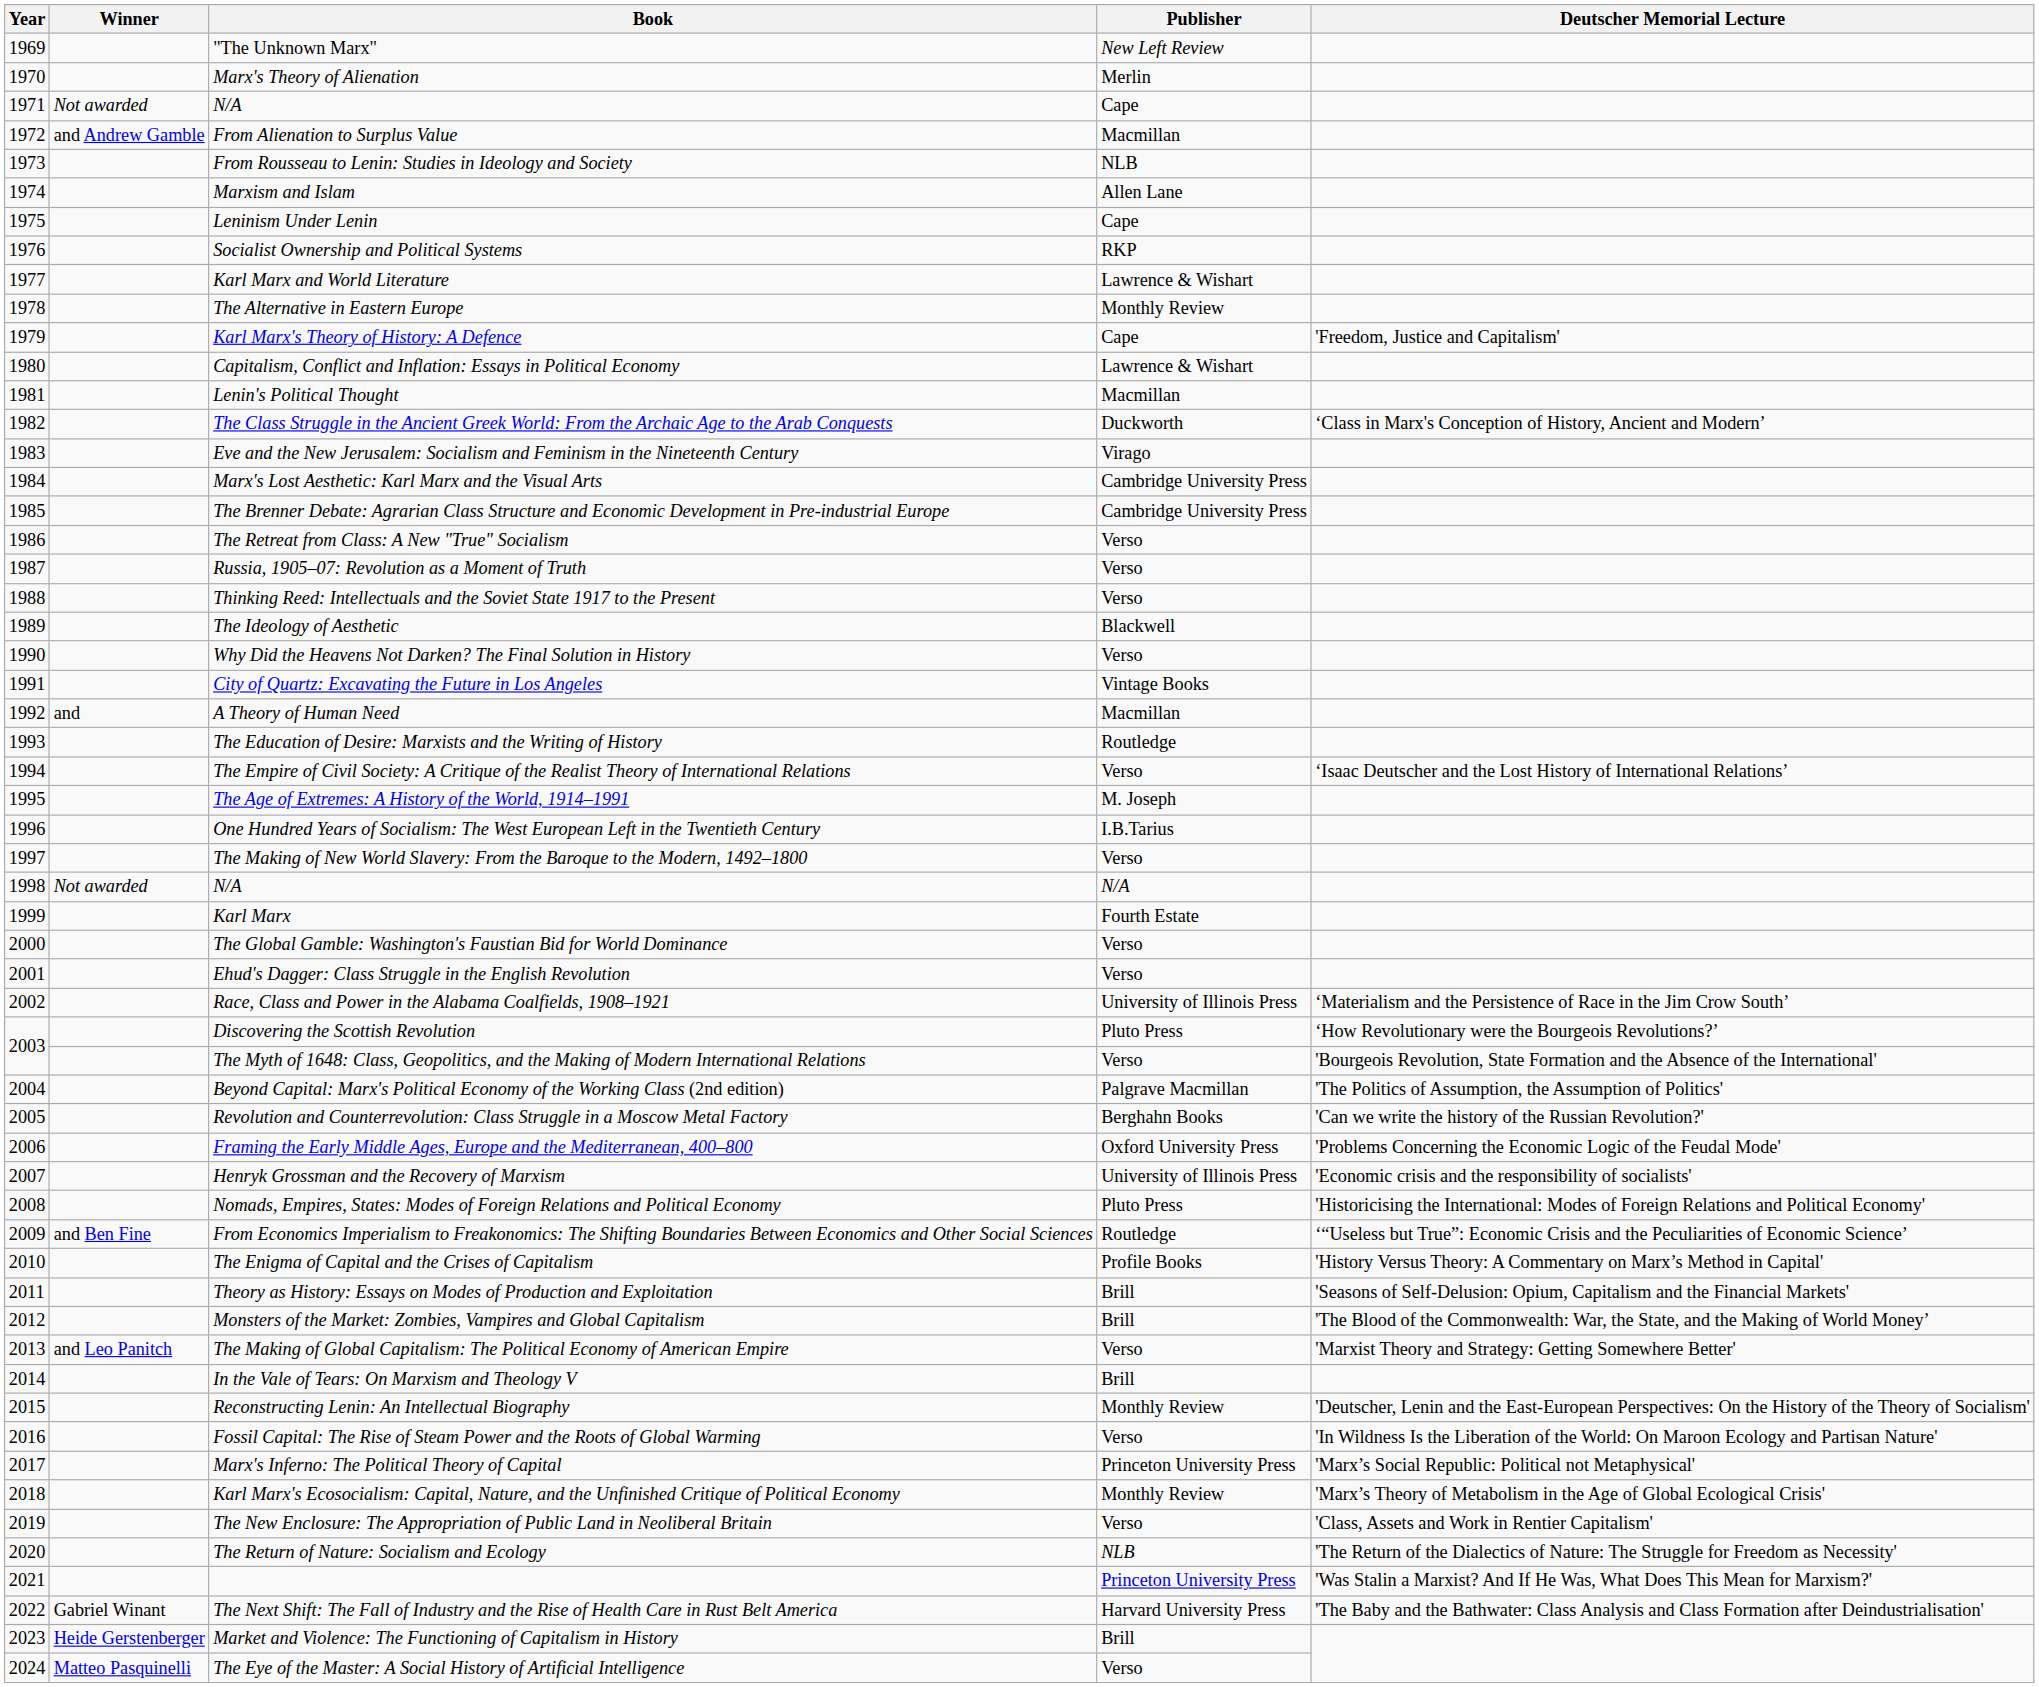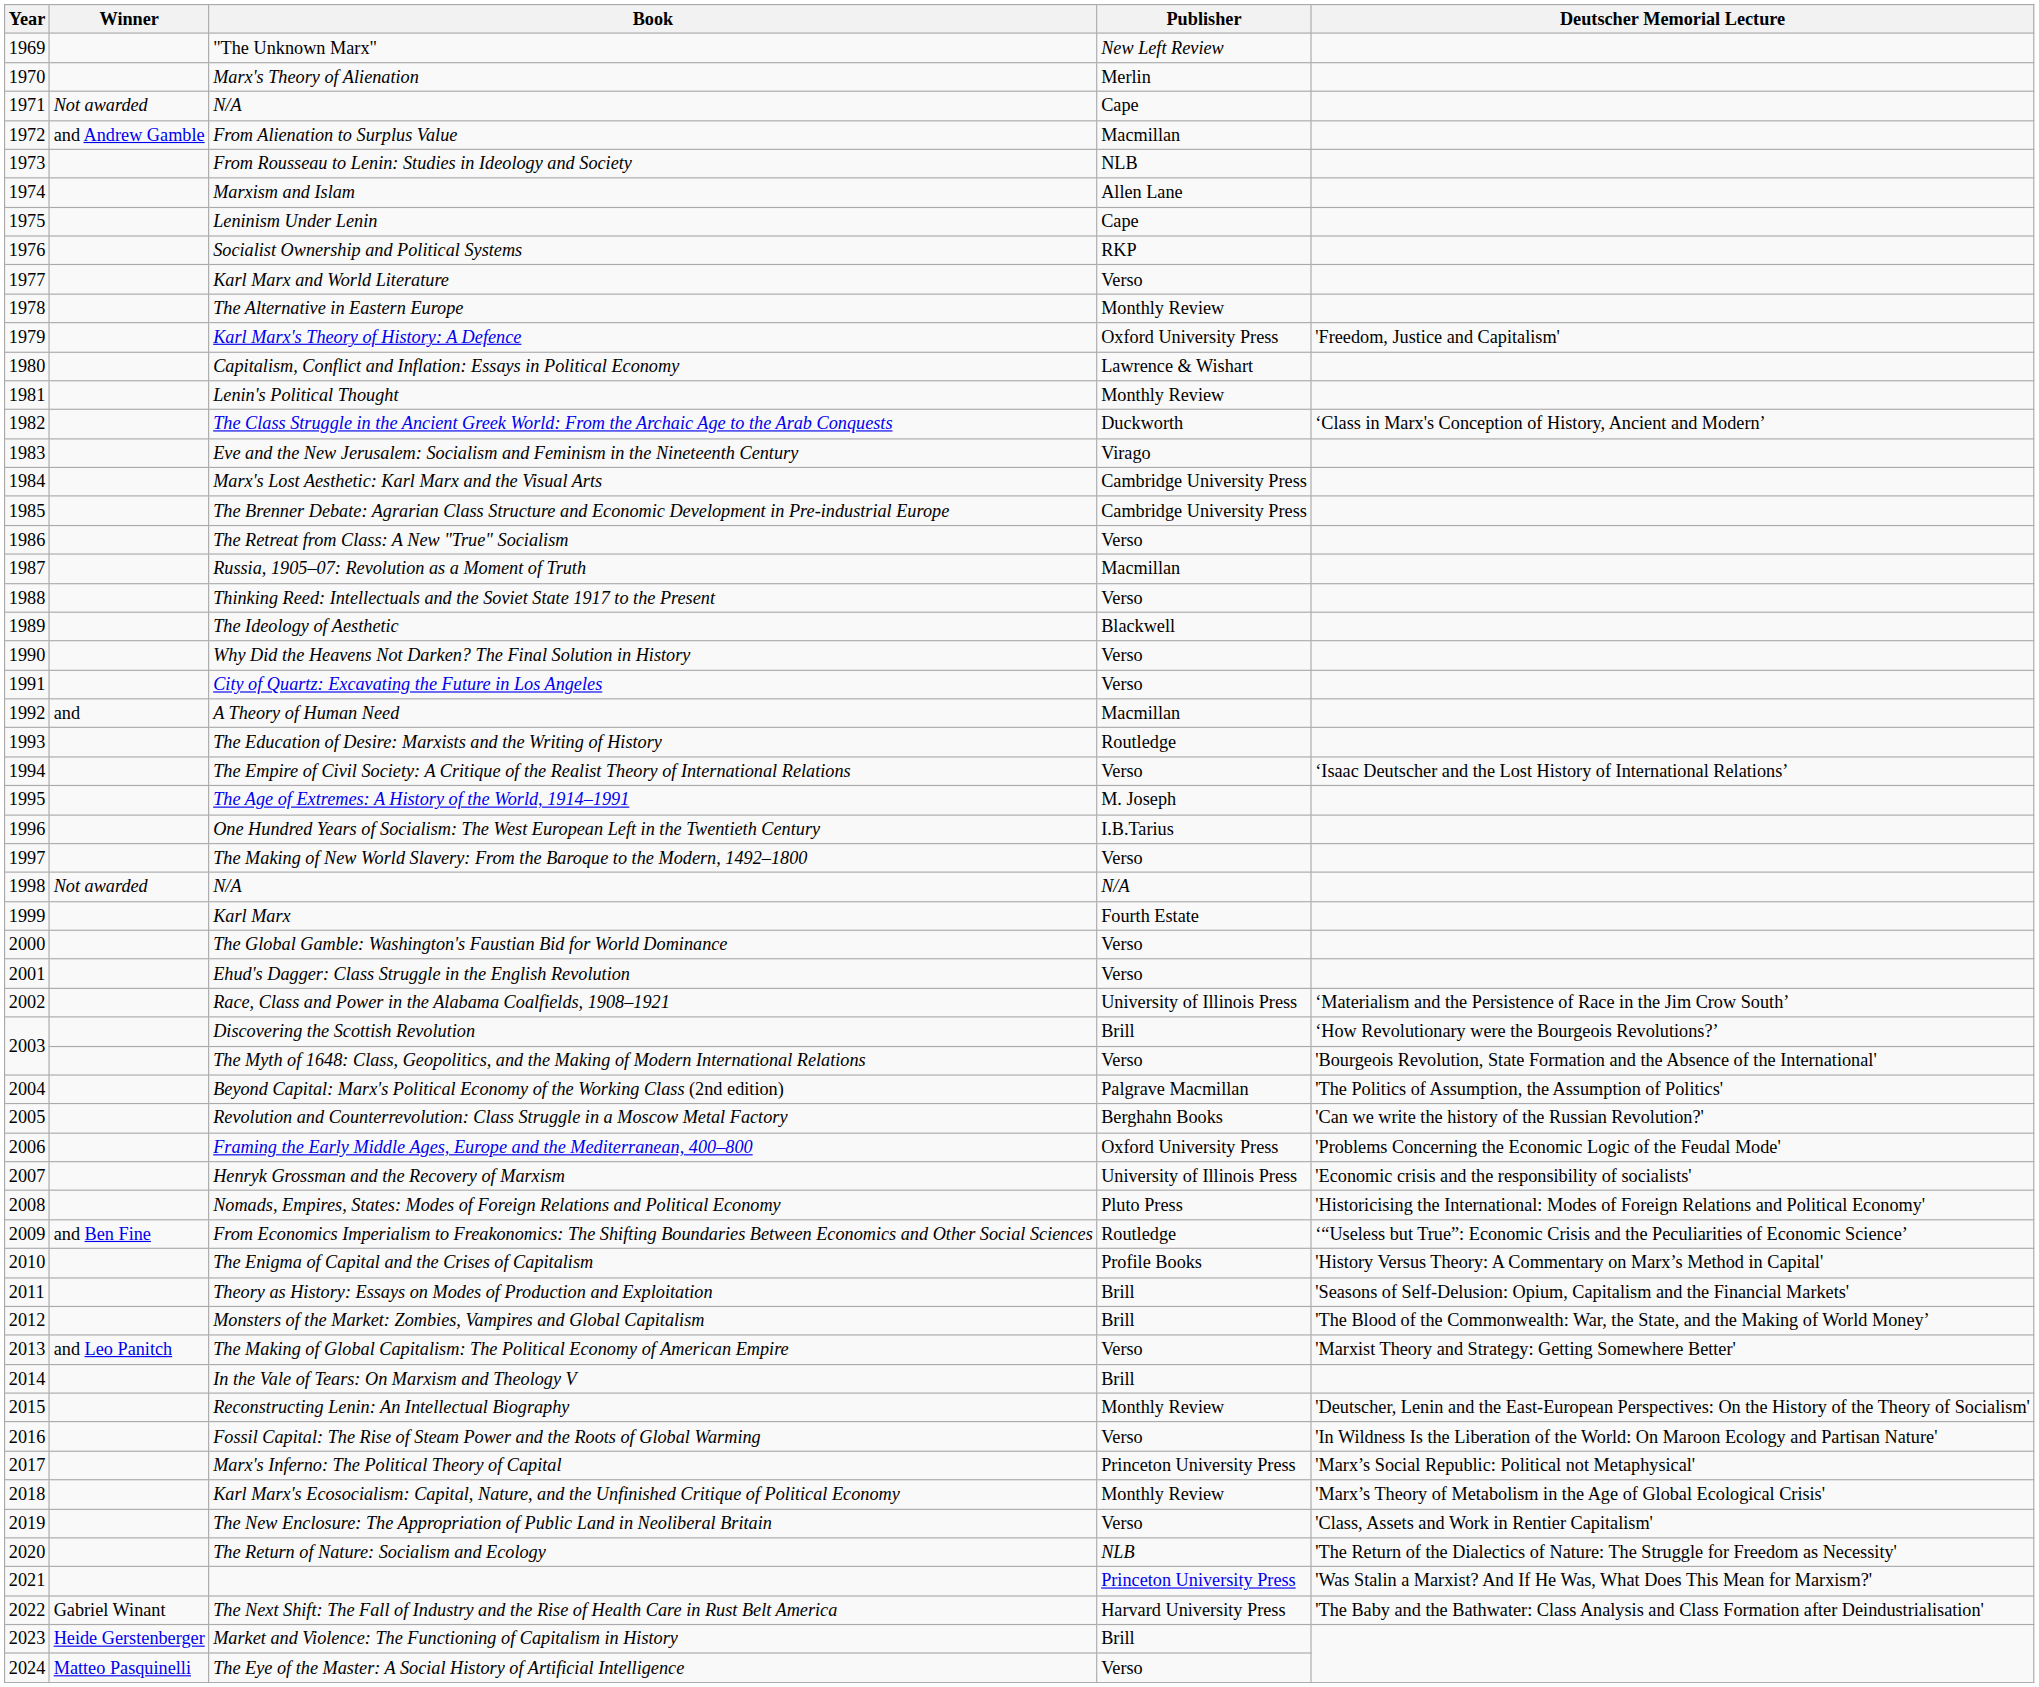 <table class="wikitable sortable">
 <tr>
 <th>Year</th>
 <th>Winner</th>
 <th>Book</th>
 <th>Publisher</th>
 <th>Deutscher Memorial Lecture</th>
 </tr>
 <tr>
 <td>1969</td>
 <td></td>
 <td data-sort-value="Unknown Marx, The">"The Unknown Marx"</td>
 <td><em>New Left Review</em></td>
 <td></td>
 </tr>
 <tr>
 <td>1970</td>
 <td></td>
 <td><em>Marx's Theory of Alienation</em></td>
 <td>Merlin</td>
 <td></td>
 </tr>
 <tr>
 <td>1971</td>
 <td data-sort-value="Zz"><em>Not awarded</em></td>
 <td data-sort-value="Zz"><em>N/A</em></td>
 <td>Cape</td>
 <td></td>
 </tr>
 <tr>
 <td>1972</td>
 <td> and <a href='#'>Andrew Gamble</a></td>
 <td><em>From Alienation to Surplus Value</em></td>
 <td>Macmillan</td>
 <td></td>
 </tr>
 <tr>
 <td>1973</td>
 <td></td>
 <td><em>From Rousseau to Lenin: Studies in Ideology and Society</em></td>
 <td>NLB</td>
 <td></td>
 </tr>
 <tr>
 <td>1974</td>
 <td></td>
 <td><em>Marxism and Islam</em></td>
 <td>Allen Lane</td>
 <td></td>
 </tr>
 <tr>
 <td>1975</td>
 <td></td>
 <td><em>Leninism Under Lenin</em></td>
 <td>Cape</td>
 <td></td>
 </tr>
 <tr>
 <td>1976</td>
 <td></td>
 <td><em>Socialist Ownership and Political Systems</em></td>
 <td>RKP</td>
 <td></td>
 </tr>
 <tr>
 <td>1977</td>
 <td></td>
 <td><em>Karl Marx and World Literature</em></td>
-<td>Lawrence & Wishart</td>
+<td>Verso</td>
 <td></td>
 </tr>
 <tr>
 <td>1978</td>
 <td></td>
 <td data-sort-value="Alternative in Eastern Europe, The"><em>The Alternative in Eastern Europe</em></td>
 <td>Monthly Review</td>
 <td></td>
 </tr>
 <tr>
 <td>1979</td>
 <td></td>
 <td><em><a href='#'>Karl Marx's Theory of History: A Defence</a></em></td>
-<td>Cape</td>
+<td>Oxford University Press</td>
 <td>'Freedom, Justice and Capitalism'</td>
 </tr>
 <tr>
 <td>1980</td>
 <td></td>
 <td><em>Capitalism, Conflict and Inflation: Essays in Political Economy</em></td>
 <td>Lawrence & Wishart</td>
 <td></td>
 </tr>
 <tr>
 <td>1981</td>
 <td></td>
 <td><em>Lenin's Political Thought</em></td>
-<td>Macmillan</td>
+<td>Monthly Review</td>
 <td></td>
 </tr>
 <tr>
 <td>1982</td>
 <td></td>
 <td data-sort-value="Class Struggle in the Ancient Greek World: From the Archaic Age to the Arab Conquests, The"><em><a href='#'>The Class Struggle in the Ancient Greek World: From the Archaic Age to the Arab Conquests</a></em></td>
 <td>Duckworth</td>
 <td>‘Class in Marx's Conception of History, Ancient and Modern’</td>
 </tr>
 <tr>
 <td>1983</td>
 <td></td>
 <td><em>Eve and the New Jerusalem: Socialism and Feminism in the Nineteenth Century</em></td>
 <td>Virago</td>
 <td></td>
 </tr>
 <tr>
 <td>1984</td>
 <td data-sort-value="Rose, Margaret A."></td>
 <td><em>Marx's Lost Aesthetic: Karl Marx and the Visual Arts</em></td>
 <td>Cambridge University Press</td>
 <td></td>
 </tr>
 <tr>
 <td>1985</td>
 <td></td>
 <td data-sort-value="Brenner Debate: Agrarian Class Structure and Economic Development in Pre-industrial Europe, The"><em>The Brenner Debate: Agrarian Class Structure and Economic Development in Pre-industrial Europe</em></td>
 <td>Cambridge University Press</td>
 <td></td>
 </tr>
 <tr>
 <td>1986</td>
 <td></td>
 <td data-sort-value="Retreat from Class: A New True Socialism, The"><em>The Retreat from Class: A New "True" Socialism</em></td>
 <td>Verso</td>
 <td></td>
 </tr>
 <tr>
 <td>1987</td>
 <td></td>
 <td><em>Russia, 1905–07: Revolution as a Moment of Truth</em></td>
-<td>Verso</td>
+<td>Macmillan</td>
 <td></td>
 </tr>
 <tr>
 <td>1988</td>
 <td></td>
 <td><em>Thinking Reed: Intellectuals and the Soviet State 1917 to the Present</em></td>
 <td>Verso</td>
 <td></td>
 </tr>
 <tr>
 <td>1989</td>
 <td></td>
 <td data-sort-value="Ideology of Aesthetic, The"><em>The Ideology of Aesthetic</em></td>
 <td>Blackwell</td>
 <td></td>
 </tr>
 <tr>
 <td>1990</td>
 <td></td>
 <td><em>Why Did the Heavens Not Darken? The Final Solution in History</em></td>
 <td>Verso</td>
 <td></td>
 </tr>
 <tr>
 <td>1991</td>
 <td></td>
 <td><em><a href='#'>City of Quartz: Excavating the Future in Los Angeles</a></em></td>
-<td>Vintage Books</td>
+<td>Verso</td>
 <td></td>
 </tr>
 <tr>
 <td>1992</td>
 <td> and </td>
 <td data-sort-value="Theory of Human Need, A"><em>A Theory of Human Need</em></td>
 <td>Macmillan</td>
 <td></td>
 </tr>
 <tr>
 <td>1993</td>
 <td></td>
 <td data-sort-value="Education of Desire: Marxists and the Writing of History, The"><em>The Education of Desire: Marxists and the Writing of History</em></td>
 <td>Routledge</td>
 <td></td>
 </tr>
 <tr>
 <td>1994</td>
 <td></td>
 <td data-sort-value="Empire of Civil Society: A Critique of the Realist Theory of International Relations, The"><em>The Empire of Civil Society: A Critique of the Realist Theory of International Relations</em></td>
 <td>Verso</td>
 <td>‘Isaac Deutscher and the Lost History of International Relations’</td>
 </tr>
 <tr>
 <td>1995</td>
 <td></td>
 <td data-sort-value="Age of Extremes: A History of the World, 1914–1991, The"><em><a href='#'>The Age of Extremes: A History of the World, 1914–1991</a></em></td>
 <td>M. Joseph</td>
 <td></td>
 </tr>
 <tr>
 <td>1996</td>
 <td></td>
 <td><em>One Hundred Years of Socialism: The West European Left in the Twentieth Century</em></td>
 <td>I.B.Tarius</td>
 <td></td>
 </tr>
 <tr>
 <td>1997</td>
 <td></td>
 <td data-sort-value="Making of New World Slavery: From the Baroque to the Modern, 1492–1800, The"><em>The Making of New World Slavery: From the Baroque to the Modern, 1492–1800</em></td>
 <td>Verso</td>
 <td></td>
 </tr>
 <tr>
 <td>1998</td>
 <td data-sort-value="Zz"><em>Not awarded</em></td>
 <td data-sort-value="Zz"><em>N/A</em></td>
 <td data-sort-value="Zz"><em>N/A</em></td>
 <td></td>
 </tr>
 <tr>
 <td>1999</td>
 <td></td>
 <td><em>Karl Marx</em></td>
 <td>Fourth Estate</td>
 <td></td>
 </tr>
 <tr>
 <td>2000</td>
 <td></td>
 <td data-sort-value="Global Gamble: Washington's Faustian Bid for World Dominance, The"><em>The Global Gamble: Washington's Faustian Bid for World Dominance</em></td>
 <td>Verso</td>
 <td></td>
 </tr>
 <tr>
 <td>2001</td>
 <td data-sort-value="Holstun, James"></td>
 <td><em>Ehud's Dagger: Class Struggle in the English Revolution</em></td>
 <td>Verso</td>
 <td></td>
 </tr>
 <tr>
 <td>2002</td>
 <td></td>
 <td><em>Race, Class and Power in the Alabama Coalfields, 1908–1921</em></td>
 <td>University of Illinois Press</td>
 <td>‘Materialism and the Persistence of Race in the Jim Crow South’</td>
 </tr>
 <tr>
 <td rowspan="2">2003</td>
 <td data-sort-value="Davidson, Neil"></td>
 <td><em>Discovering the Scottish Revolution</em></td>
-<td>Pluto Press</td>
+<td>Brill</td>
 <td>‘How Revolutionary were the Bourgeois Revolutions?’</td>
 </tr>
 <tr>
 <td></td>
 <td data-sort-value="Myth of 1648: Class, Geopolitics, and the Making of Modern International Relations, The"><em>The Myth of 1648: Class, Geopolitics, and the Making of Modern International Relations</em></td>
 <td>Verso</td>
 <td>'Bourgeois Revolution, State Formation and the Absence of the International'</td>
 </tr>
 <tr>
 <td>2004</td>
 <td data-sort-value="Lebowitz, Michael"></td>
 <td><em>Beyond Capital: Marx's Political Economy of the Working Class</em> (2nd edition)</td>
 <td>Palgrave Macmillan</td>
 <td>'The Politics of Assumption, the Assumption of Politics'</td>
 </tr>
 <tr>
 <td>2005</td>
 <td data-sort-value="Murphy, Kevin"></td>
 <td><em>Revolution and Counterrevolution: Class Struggle in a Moscow Metal Factory</em></td>
 <td>Berghahn Books</td>
 <td>'Can we write the history of the Russian Revolution?'</td>
 </tr>
 <tr>
 <td>2006</td>
 <td></td>
 <td><em><a href='#'>Framing the Early Middle Ages, Europe and the Mediterranean, 400–800</a></em></td>
 <td>Oxford University Press</td>
 <td>'Problems Concerning the Economic Logic of the Feudal Mode'</td>
 </tr>
 <tr>
 <td>2007</td>
 <td></td>
 <td><em>Henryk Grossman and the Recovery of Marxism</em></td>
 <td>University of Illinois Press</td>
 <td>'Economic crisis and the responsibility of socialists'</td>
 </tr>
 <tr>
 <td>2008</td>
 <td></td>
 <td><em>Nomads, Empires, States: Modes of Foreign Relations and Political Economy</em></td>
 <td>Pluto Press</td>
 <td>'Historicising the International: Modes of Foreign Relations and Political Economy'</td>
 </tr>
 <tr>
 <td>2009</td>
 <td> and <a href='#'>Ben Fine</a></td>
 <td><em>From Economics Imperialism to Freakonomics: The Shifting Boundaries Between Economics and Other Social Sciences</em></td>
 <td>Routledge</td>
 <td>‘“Useless but True”: Economic Crisis and the Peculiarities of Economic Science’</td>
 </tr>
 <tr>
 <td>2010</td>
 <td></td>
 <td data-sort-value="Enigma of Capital and the Crises of Capitalism, The"><em>The Enigma of Capital and the Crises of Capitalism</em></td>
 <td>Profile Books</td>
 <td>'History Versus Theory: A Commentary on Marx’s Method in Capital'</td>
 </tr>
 <tr>
 <td>2011</td>
 <td></td>
 <td><em>Theory as History: Essays on Modes of Production and Exploitation</em></td>
 <td>Brill</td>
 <td>'Seasons of Self-Delusion: Opium, Capitalism and the Financial Markets'</td>
 </tr>
 <tr>
 <td>2012</td>
 <td></td>
 <td><em>Monsters of the Market: Zombies, Vampires and Global Capitalism</em></td>
 <td>Brill</td>
 <td>'The Blood of the Commonwealth: War, the State, and the Making of World Money’</td>
 </tr>
 <tr>
 <td>2013</td>
 <td> and <a href='#'>Leo Panitch</a></td>
 <td data-sort-value="Making of Global Capitalism: The Political Economy of American Empire, The"><em>The Making of Global Capitalism: The Political Economy of American Empire</em></td>
 <td>Verso</td>
 <td>'Marxist Theory and Strategy: Getting Somewhere Better'</td>
 </tr>
 <tr>
 <td>2014</td>
 <td></td>
 <td><em>In the Vale of Tears: On Marxism and Theology V</em></td>
 <td>Brill</td>
 <td></td>
 </tr>
 <tr>
 <td>2015</td>
 <td data-sort-value="Krausz, Tamás"></td>
 <td><em>Reconstructing Lenin: An Intellectual Biography</em></td>
 <td>Monthly Review</td>
 <td>'Deutscher, Lenin and the East-European Perspectives: On the History of the Theory of Socialism'</td>
 </tr>
 <tr>
 <td>2016</td>
 <td></td>
 <td><em>Fossil Capital: The Rise of Steam Power and the Roots of Global Warming</em></td>
 <td>Verso</td>
 <td>'In Wildness Is the Liberation of the World: On Maroon Ecology and Partisan Nature'</td>
 </tr>
 <tr>
 <td>2017</td>
 <td data-sort-value="Roberts, William Clare"></td>
 <td><em>Marx's Inferno: The Political Theory of Capital</em></td>
 <td>Princeton University Press</td>
 <td>'Marx’s Social Republic: Political not Metaphysical'</td>
 </tr>
 <tr>
 <td>2018</td>
 <td></td>
 <td><em>Karl Marx's Ecosocialism: Capital, Nature, and the Unfinished Critique of Political Economy</em></td>
 <td>Monthly Review</td>
 <td>'Marx’s Theory of Metabolism in the Age of Global Ecological Crisis'</td>
 </tr>
 <tr>
 <td>2019</td>
 <td></td>
 <td data-sort-value="New Enclosure: The Appropriation of Public Land in Neoliberal Britain, The"><em>The New Enclosure: The Appropriation of Public Land in Neoliberal Britain</em></td>
 <td>Verso</td>
 <td>'Class, Assets and Work in Rentier Capitalism'</td>
 </tr>
 <tr>
 <td>2020</td>
 <td></td>
 <td data-sort-value="Return of Nature: Socialism and Ecology, The"><em>The Return of Nature: Socialism and Ecology</em></td>
 <td><em>NLB</em></td>
 <td>'The Return of the Dialectics of Nature: The Struggle for Freedom as Necessity'</td>
 </tr>
 <tr>
 <td>2021</td>
 <td> </td>
 <td data-sort-value="Stalin: Passage to Revolution"></td>
 <td><a href='#'>Princeton University Press</a></td>
 <td>'Was Stalin a Marxist? And If He Was, What Does This Mean for Marxism?'</td>
 </tr>
 <tr>
 <td>2022</td>
 <td>Gabriel Winant</td>
 <td><em>The Next Shift: The Fall of Industry and the Rise of Health Care in Rust Belt America</em></td>
 <td>Harvard University Press</td>
 <td>'The Baby and the Bathwater: Class Analysis and Class Formation after Deindustrialisation'</td>
 </tr>
 <tr>
 <td>2023</td>
 <td><a href='#'>Heide Gerstenberger</a></td>
 <td><em>Market and Violence: The Functioning of Capitalism in History</em></td>
 <td>Brill</td>
 </tr>
 <tr>
 <td>2024</td>
 <td><a href='#'>Matteo Pasquinelli</a></td>
 <td><em>The Eye of the Master: A Social History of Artificial Intelligence</em></td>
 <td>Verso</td>
 </tr>
 <tr>
 </tr>
 </table>
